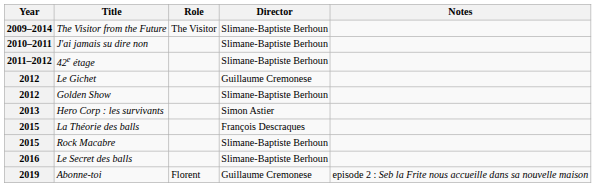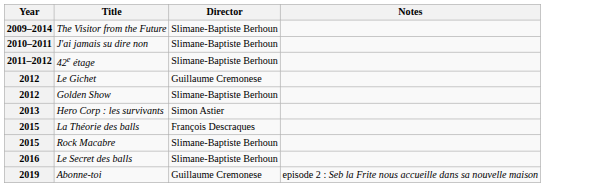 <table class="wikitable sortable">
 <tr>
 <th>Year</th>
 <th>Title</th>
-<th>Role</th>
 <th>Director</th>
 <th>Notes</th>
 </tr>
 <tr>
 <th>2009–2014</th>
 <td><em>The Visitor from the Future</em></td>
-<td>The Visitor</td>
 <td>Slimane-Baptiste Berhoun</td>
 <td></td>
 </tr>
 <tr>
 <th>2010–2011</th>
 <td><em>J'ai jamais su dire non</em></td>
-<td></td>
 <td>Slimane-Baptiste Berhoun</td>
 <td></td>
 </tr>
 <tr>
 <th>2011–2012</th>
 <td><em><abbr>42<sup>e</sup></abbr> étage</em></td>
-<td></td>
 <td>Slimane-Baptiste Berhoun</td>
 <td></td>
 </tr>
 <tr>
 <th>2012</th>
 <td><em>Le Gichet</em></td>
-<td></td>
 <td>Guillaume Cremonese</td>
 <td></td>
 </tr>
 <tr>
 <th>2012</th>
 <td><em>Golden Show</em></td>
-<td></td>
 <td>Slimane-Baptiste Berhoun</td>
 <td></td>
 </tr>
 <tr>
 <th>2013</th>
 <td><em>Hero Corp : les survivants</em></td>
-<td></td>
 <td>Simon Astier</td>
 <td></td>
 </tr>
 <tr>
 <th>2015</th>
 <td><em>La Théorie des balls</em></td>
-<td></td>
 <td>François Descraques</td>
 <td></td>
 </tr>
 <tr>
 <th>2015</th>
 <td><em>Rock Macabre</em></td>
-<td></td>
 <td>Slimane-Baptiste Berhoun</td>
 <td></td>
 </tr>
 <tr>
 <th>2016</th>
 <td><em>Le Secret des balls</em></td>
-<td></td>
 <td>Slimane-Baptiste Berhoun</td>
 <td></td>
 </tr>
 <tr>
 <th>2019</th>
 <td><em>Abonne-toi</em></td>
-<td>Florent</td>
 <td>Guillaume Cremonese</td>
 <td>episode 2 : <em>Seb la Frite nous accueille dans sa nouvelle maison</em></td>
 </tr>
 </table>
